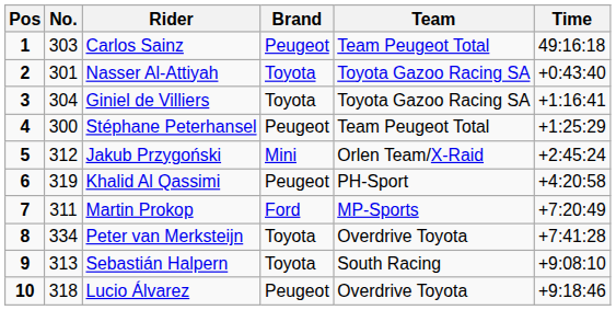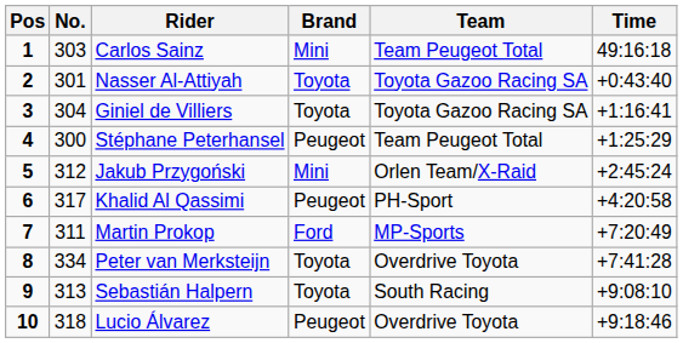 <table class="wikitable" style="font-size:85%">
 <tr>
 <th>Pos</th>
 <th>No.</th>
 <th>Rider</th>
 <th>Brand</th>
 <th>Team</th>
 <th>Time</th>
 </tr>
 <tr>
 <td align=center><strong>1</strong></td>
 <td align=center>303</td>
 <td> <a href='#'>Carlos Sainz</a></td>
-<td><a href='#'>Peugeot</a></td>
+<td><a href='#'>Mini</a></td>
 <td><a href='#'>Team Peugeot Total</a></td>
 <td>49:16:18</td>
 </tr>
 <tr>
 <td align=center><strong>2</strong></td>
 <td align=center>301</td>
 <td> <a href='#'>Nasser Al-Attiyah</a></td>
 <td><a href='#'>Toyota</a></td>
 <td><a href='#'>Toyota Gazoo Racing SA</a></td>
 <td>+0:43:40</td>
 </tr>
 <tr>
 <td align=center><strong>3</strong></td>
 <td align=center>304</td>
 <td> <a href='#'>Giniel de Villiers</a></td>
 <td>Toyota</td>
 <td>Toyota Gazoo Racing SA</td>
 <td>+1:16:41</td>
 </tr>
 <tr>
 <td align=center><strong>4</strong></td>
 <td align=center>300</td>
 <td> <a href='#'>Stéphane Peterhansel</a></td>
 <td>Peugeot</td>
 <td>Team Peugeot Total</td>
 <td>+1:25:29</td>
 </tr>
 <tr>
 <td align=center><strong>5</strong></td>
 <td align=center>312</td>
 <td> <a href='#'>Jakub Przygoński</a></td>
 <td><a href='#'>Mini</a></td>
 <td>Orlen Team/<a href='#'>X-Raid</a></td>
 <td>+2:45:24</td>
 </tr>
 <tr>
 <td align=center><strong>6</strong></td>
-<td align=center>319</td>
+<td align=center>317</td>
 <td> <a href='#'>Khalid Al Qassimi</a></td>
 <td>Peugeot</td>
 <td>PH-Sport</td>
 <td>+4:20:58</td>
 </tr>
 <tr>
 <td align=center><strong>7</strong></td>
 <td align=center>311</td>
 <td> <a href='#'>Martin Prokop</a></td>
 <td><a href='#'>Ford</a></td>
 <td><a href='#'>MP-Sports</a></td>
 <td>+7:20:49</td>
 </tr>
 <tr>
 <td align=center><strong>8</strong></td>
 <td align=center>334</td>
 <td> <a href='#'>Peter van Merksteijn</a></td>
 <td>Toyota</td>
 <td>Overdrive Toyota</td>
 <td>+7:41:28</td>
 </tr>
 <tr>
 <td align=center><strong>9</strong></td>
 <td align=center>313</td>
 <td> <a href='#'>Sebastián Halpern</a></td>
 <td>Toyota</td>
 <td>South Racing</td>
 <td>+9:08:10</td>
 </tr>
 <tr>
 <td align=center><strong>10</strong></td>
 <td align=center>318</td>
 <td> <a href='#'>Lucio Álvarez</a></td>
 <td>Peugeot</td>
 <td>Overdrive Toyota</td>
 <td>+9:18:46</td>
 </tr>
 </table>
